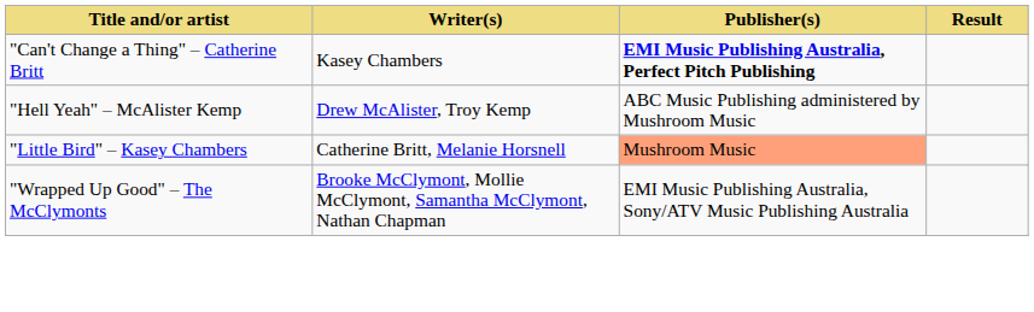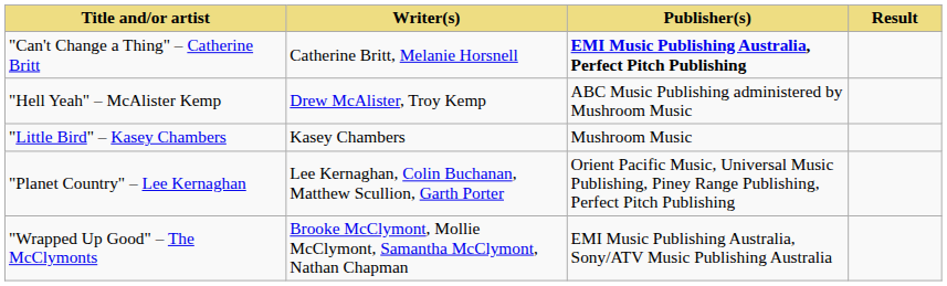 <table class="wikitable" width=100%>
 <tr>
 <th style="width:30%;background:#EEDD82;">Title and/or artist</th>
 <th style="width:30%;background:#EEDD82;">Writer(s)</th>
 <th style="width:30%;background:#EEDD82;">Publisher(s)</th>
 <th style="width:10%;background:#EEDD82;">Result</th>
 </tr>
 <tr>
 <td>"Can't Change a Thing" – <a href='#'>Catherine Britt</a></td>
-<td>Kasey Chambers</td>
+<td>Catherine Britt, <a href='#'>Melanie Horsnell</a></td>
 <td><strong><a href='#'>EMI Music Publishing Australia</a>, Perfect Pitch Publishing</strong></td>
 <td></td>
 </tr>
 <tr>
 <td>"Hell Yeah" – McAlister Kemp</td>
 <td><a href='#'>Drew McAlister</a>, Troy Kemp</td>
 <td>ABC Music Publishing administered by Mushroom Music</td>
 <td></td>
 </tr>
 <tr>
 <td>"<a href='#'>Little Bird</a>" – <a href='#'>Kasey Chambers</a></td>
-<td>Catherine Britt, <a href='#'>Melanie Horsnell</a></td>
-<td style="background: lightsalmon;">Mushroom Music</td>
+<td>Kasey Chambers</td>
+<td>Mushroom Music</td>
+<td></td>
+</tr>
+<tr>
+<td>"Planet Country" – <a href='#'>Lee Kernaghan</a></td>
+<td>Lee Kernaghan, <a href='#'>Colin Buchanan</a>, Matthew Scullion, <a href='#'>Garth Porter</a></td>
+<td>Orient Pacific Music, Universal Music Publishing, Piney Range Publishing, Perfect Pitch Publishing</td>
 <td></td>
 </tr>
 <tr>
 <td>"Wrapped Up Good" – <a href='#'>The McClymonts</a></td>
 <td><a href='#'>Brooke McClymont</a>, Mollie McClymont, <a href='#'>Samantha McClymont</a>, Nathan Chapman</td>
 <td>EMI Music Publishing Australia, Sony/ATV Music Publishing Australia</td>
 <td></td>
 </tr>
 </table>
